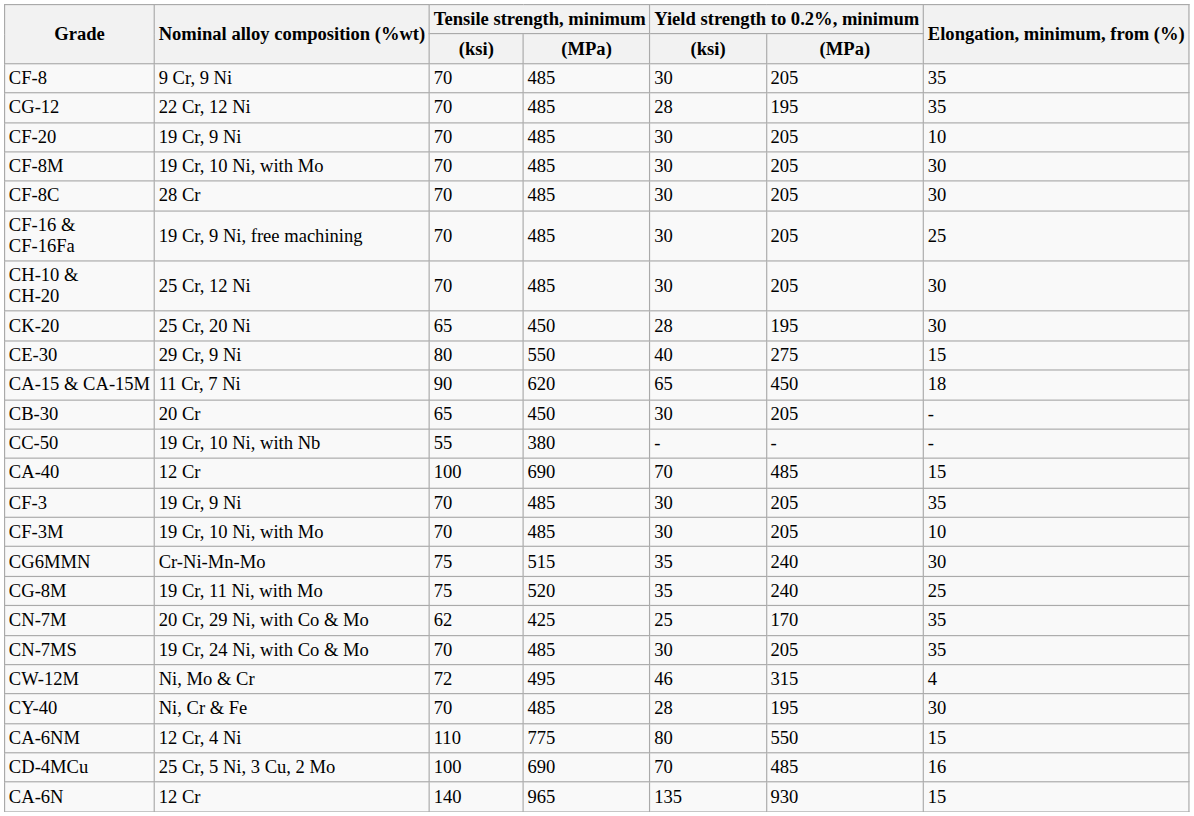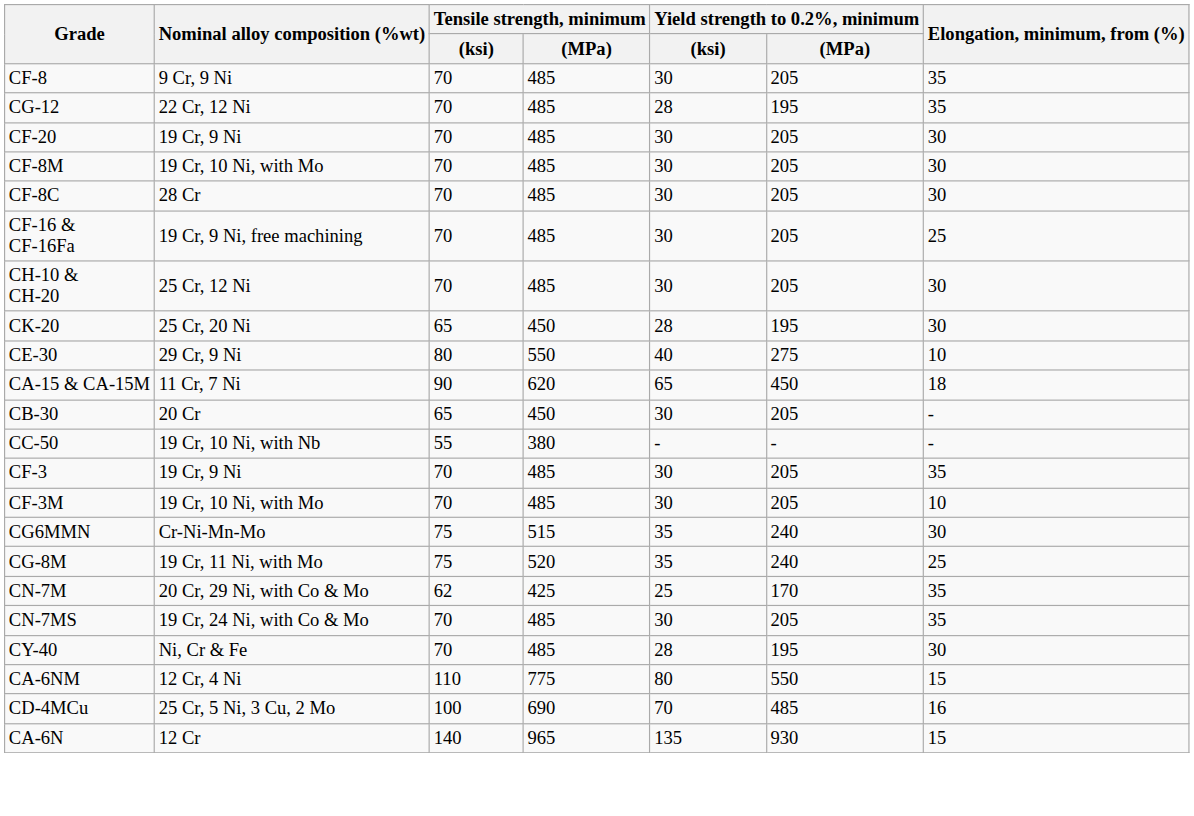 <table class="wikitable">
 <tr>
 <th rowspan=2>Grade</th>
 <th rowspan=2>Nominal alloy composition (%wt)</th>
 <th colspan=2>Tensile strength, minimum</th>
 <th colspan=2>Yield strength to 0.2%, minimum</th>
 <th rowspan=2>Elongation, minimum, from  (%)</th>
 </tr>
 <tr>
 <th>(ksi)</th>
 <th>(MPa)</th>
 <th>(ksi)</th>
 <th>(MPa)</th>
 </tr>
 <tr>
 <td>CF-8</td>
 <td>9 Cr, 9 Ni</td>
 <td>70</td>
 <td>485</td>
 <td>30</td>
 <td>205</td>
 <td>35</td>
 </tr>
 <tr>
 <td>CG-12</td>
 <td>22 Cr, 12 Ni</td>
 <td>70</td>
 <td>485</td>
 <td>28</td>
 <td>195</td>
 <td>35</td>
 </tr>
 <tr>
 <td>CF-20</td>
 <td>19 Cr, 9 Ni</td>
 <td>70</td>
 <td>485</td>
 <td>30</td>
 <td>205</td>
-<td>10</td>
+<td>30</td>
 </tr>
 <tr>
 <td>CF-8M</td>
 <td>19 Cr, 10 Ni, with Mo</td>
 <td>70</td>
 <td>485</td>
 <td>30</td>
 <td>205</td>
 <td>30</td>
 </tr>
 <tr>
 <td>CF-8C</td>
 <td>28 Cr</td>
 <td>70</td>
 <td>485</td>
 <td>30</td>
 <td>205</td>
 <td>30</td>
 </tr>
 <tr>
 <td>CF-16 & <br>CF-16Fa</td>
 <td>19 Cr, 9 Ni, free machining</td>
 <td>70</td>
 <td>485</td>
 <td>30</td>
 <td>205</td>
 <td>25</td>
 </tr>
 <tr>
 <td>CH-10 & <br>CH-20</td>
 <td>25 Cr, 12 Ni</td>
 <td>70</td>
 <td>485</td>
 <td>30</td>
 <td>205</td>
 <td>30</td>
 </tr>
 <tr>
 <td>CK-20</td>
 <td>25 Cr, 20 Ni</td>
 <td>65</td>
 <td>450</td>
 <td>28</td>
 <td>195</td>
 <td>30</td>
 </tr>
 <tr>
 <td>CE-30</td>
 <td>29 Cr, 9 Ni</td>
 <td>80</td>
 <td>550</td>
 <td>40</td>
 <td>275</td>
-<td>15</td>
+<td>10</td>
 </tr>
 <tr>
 <td>CA-15 & CA-15M</td>
 <td>11 Cr, 7 Ni</td>
 <td>90</td>
 <td>620</td>
 <td>65</td>
 <td>450</td>
 <td>18</td>
 </tr>
 <tr>
 <td>CB-30</td>
 <td>20 Cr</td>
 <td>65</td>
 <td>450</td>
 <td>30</td>
 <td>205</td>
 <td>-</td>
 </tr>
 <tr>
 <td>CC-50</td>
 <td>19 Cr, 10 Ni, with Nb</td>
 <td>55</td>
 <td>380</td>
 <td>-</td>
 <td>-</td>
 <td>-</td>
-</tr>
-<tr>
-<td>CA-40</td>
-<td>12 Cr</td>
-<td>100</td>
-<td>690</td>
-<td>70</td>
-<td>485</td>
-<td>15</td>
 </tr>
 <tr>
 <td>CF-3</td>
 <td>19 Cr, 9 Ni</td>
 <td>70</td>
 <td>485</td>
 <td>30</td>
 <td>205</td>
 <td>35</td>
 </tr>
 <tr>
 <td>CF-3M</td>
 <td>19 Cr, 10 Ni, with Mo</td>
 <td>70</td>
 <td>485</td>
 <td>30</td>
 <td>205</td>
 <td>10</td>
 </tr>
 <tr>
 <td>CG6MMN</td>
 <td>Cr-Ni-Mn-Mo</td>
 <td>75</td>
 <td>515</td>
 <td>35</td>
 <td>240</td>
 <td>30</td>
 </tr>
 <tr>
 <td>CG-8M</td>
 <td>19 Cr, 11 Ni, with Mo</td>
 <td>75</td>
 <td>520</td>
 <td>35</td>
 <td>240</td>
 <td>25</td>
 </tr>
 <tr>
 <td>CN-7M</td>
 <td>20 Cr, 29 Ni, with Co & Mo</td>
 <td>62</td>
 <td>425</td>
 <td>25</td>
 <td>170</td>
 <td>35</td>
 </tr>
 <tr>
 <td>CN-7MS</td>
 <td>19 Cr, 24 Ni, with Co & Mo</td>
 <td>70</td>
 <td>485</td>
 <td>30</td>
 <td>205</td>
 <td>35</td>
 </tr>
 <tr>
-<td>CW-12M</td>
-<td>Ni, Mo & Cr</td>
-<td>72</td>
-<td>495</td>
-<td>46</td>
-<td>315</td>
-<td>4</td>
-</tr>
-<tr>
 <td>CY-40</td>
 <td>Ni, Cr & Fe</td>
 <td>70</td>
 <td>485</td>
 <td>28</td>
 <td>195</td>
 <td>30</td>
 </tr>
 <tr>
 <td>CA-6NM</td>
 <td>12 Cr, 4 Ni</td>
 <td>110</td>
 <td>775</td>
 <td>80</td>
 <td>550</td>
 <td>15</td>
 </tr>
 <tr>
 <td>CD-4MCu</td>
 <td>25 Cr, 5 Ni, 3 Cu, 2 Mo</td>
 <td>100</td>
 <td>690</td>
 <td>70</td>
 <td>485</td>
 <td>16</td>
 </tr>
 <tr>
 <td>CA-6N</td>
 <td>12 Cr</td>
 <td>140</td>
 <td>965</td>
 <td>135</td>
 <td>930</td>
 <td>15</td>
 </tr>
 </table>
